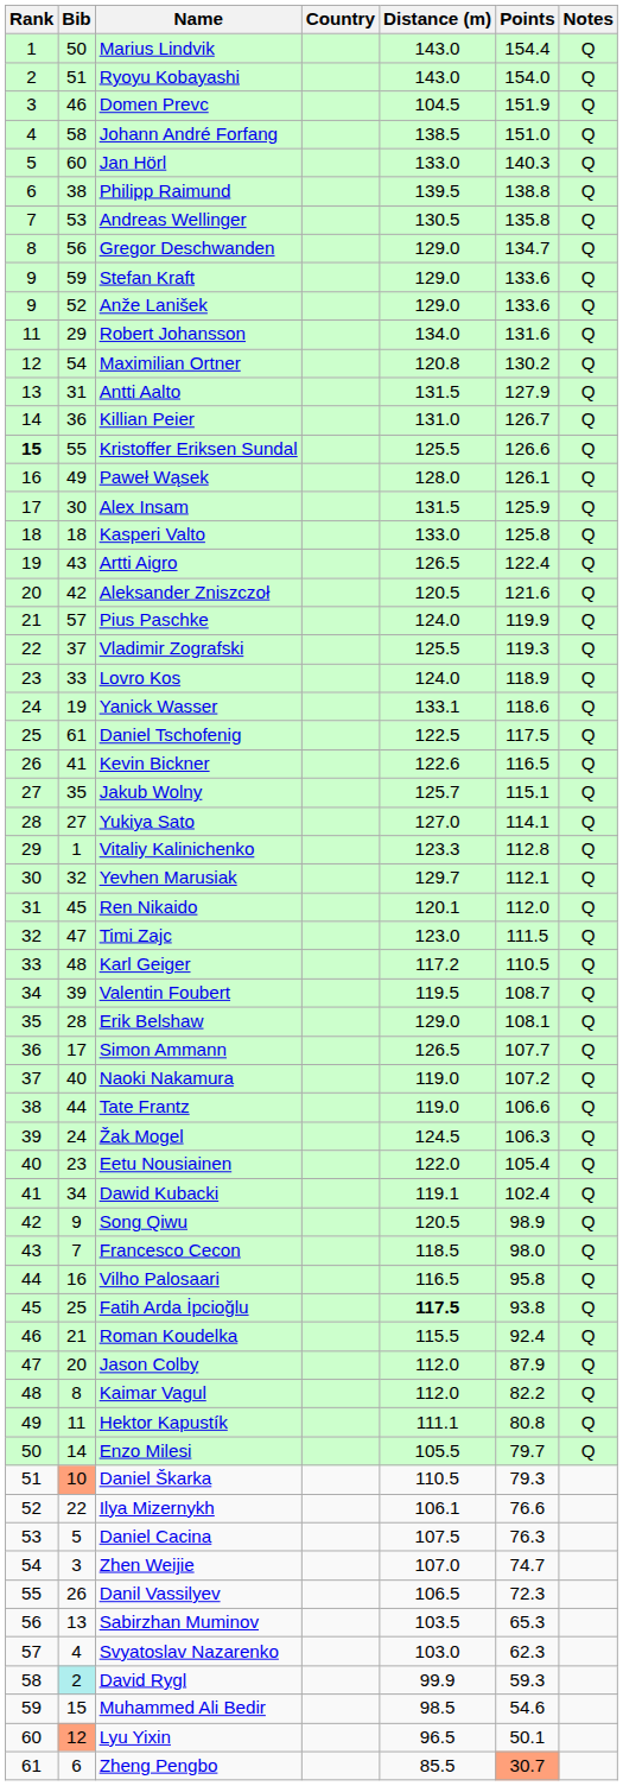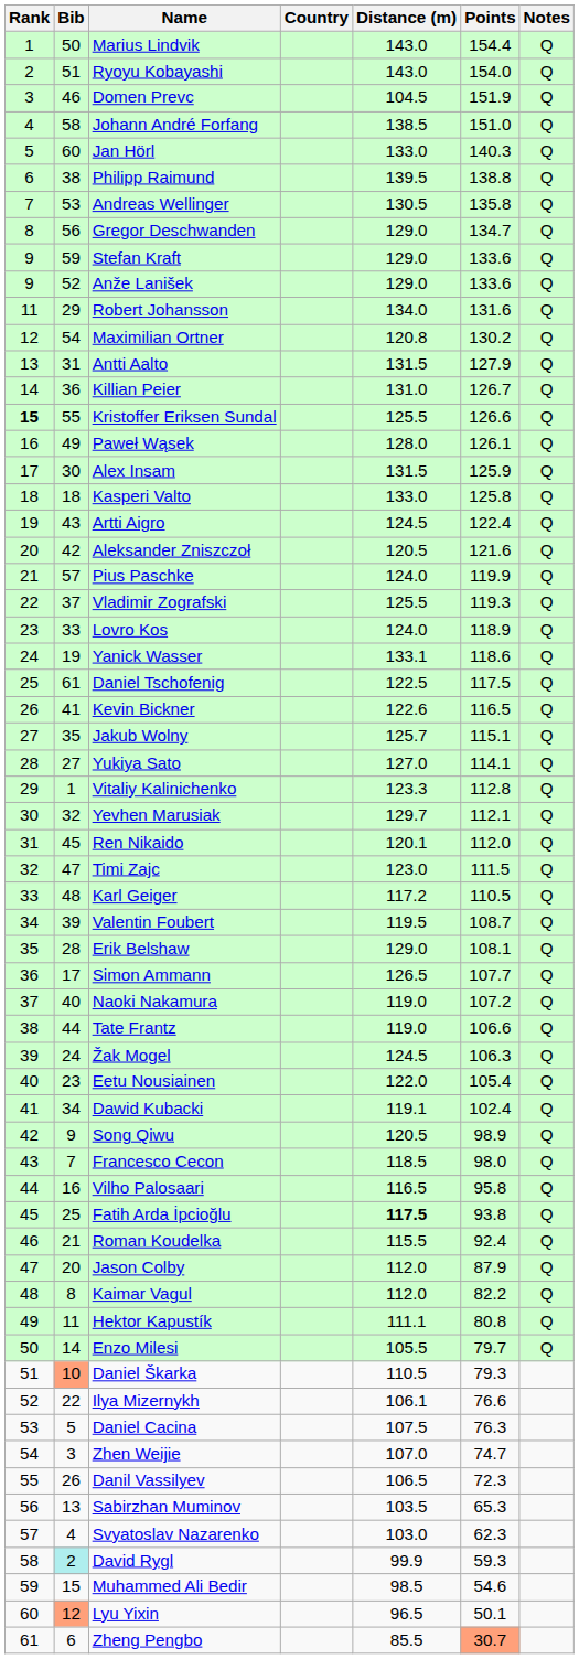 <table class="wikitable sortable" style="text-align:center">
 <tr>
 <th>Rank</th>
 <th>Bib</th>
 <th>Name</th>
 <th>Country</th>
 <th>Distance (m)</th>
 <th>Points</th>
 <th>Notes</th>
 </tr>
 <tr bgcolor=ccffcc>
 <td>1</td>
 <td>50</td>
 <td align=left><a href='#'>Marius Lindvik</a></td>
 <td align=left></td>
 <td>143.0</td>
 <td>154.4</td>
 <td>Q</td>
 </tr>
 <tr bgcolor=ccffcc>
 <td>2</td>
 <td>51</td>
 <td align=left><a href='#'>Ryoyu Kobayashi</a></td>
 <td align=left></td>
 <td>143.0</td>
 <td>154.0</td>
 <td>Q</td>
 </tr>
 <tr bgcolor=ccffcc>
 <td>3</td>
 <td>46</td>
 <td align=left><a href='#'>Domen Prevc</a></td>
 <td align=left></td>
 <td>104.5</td>
 <td>151.9</td>
 <td>Q</td>
 </tr>
 <tr bgcolor=ccffcc>
 <td>4</td>
 <td>58</td>
 <td align=left><a href='#'>Johann André Forfang</a></td>
 <td align=left></td>
 <td>138.5</td>
 <td>151.0</td>
 <td>Q</td>
 </tr>
 <tr bgcolor=ccffcc>
 <td>5</td>
 <td>60</td>
 <td align=left><a href='#'>Jan Hörl</a></td>
 <td align=left></td>
 <td>133.0</td>
 <td>140.3</td>
 <td>Q</td>
 </tr>
 <tr bgcolor=ccffcc>
 <td>6</td>
 <td>38</td>
 <td align=left><a href='#'>Philipp Raimund</a></td>
 <td align=left></td>
 <td>139.5</td>
 <td>138.8</td>
 <td>Q</td>
 </tr>
 <tr bgcolor=ccffcc>
 <td>7</td>
 <td>53</td>
 <td align=left><a href='#'>Andreas Wellinger</a></td>
 <td align=left></td>
 <td>130.5</td>
 <td>135.8</td>
 <td>Q</td>
 </tr>
 <tr bgcolor=ccffcc>
 <td>8</td>
 <td>56</td>
 <td align=left><a href='#'>Gregor Deschwanden</a></td>
 <td align=left></td>
 <td>129.0</td>
 <td>134.7</td>
 <td>Q</td>
 </tr>
 <tr bgcolor=ccffcc>
 <td>9</td>
 <td>59</td>
 <td align=left><a href='#'>Stefan Kraft</a></td>
 <td align=left></td>
 <td>129.0</td>
 <td>133.6</td>
 <td>Q</td>
 </tr>
 <tr bgcolor=ccffcc>
 <td>9</td>
 <td>52</td>
 <td align=left><a href='#'>Anže Lanišek</a></td>
 <td align=left></td>
 <td>129.0</td>
 <td>133.6</td>
 <td>Q</td>
 </tr>
 <tr bgcolor=ccffcc>
 <td>11</td>
 <td>29</td>
 <td align=left><a href='#'>Robert Johansson</a></td>
 <td align=left></td>
 <td>134.0</td>
 <td>131.6</td>
 <td>Q</td>
 </tr>
 <tr bgcolor=ccffcc>
 <td>12</td>
 <td>54</td>
 <td align=left><a href='#'>Maximilian Ortner</a></td>
 <td align=left></td>
 <td>120.8</td>
 <td>130.2</td>
 <td>Q</td>
 </tr>
 <tr bgcolor=ccffcc>
 <td>13</td>
 <td>31</td>
 <td align=left><a href='#'>Antti Aalto</a></td>
 <td align=left></td>
 <td>131.5</td>
 <td>127.9</td>
 <td>Q</td>
 </tr>
 <tr bgcolor=ccffcc>
 <td>14</td>
 <td>36</td>
 <td align=left><a href='#'>Killian Peier</a></td>
 <td align=left></td>
 <td>131.0</td>
 <td>126.7</td>
 <td>Q</td>
 </tr>
 <tr bgcolor=ccffcc>
 <td><strong>15</strong></td>
 <td>55</td>
 <td align=left><a href='#'>Kristoffer Eriksen Sundal</a></td>
 <td align=left></td>
 <td>125.5</td>
 <td>126.6</td>
 <td>Q</td>
 </tr>
 <tr bgcolor=ccffcc>
 <td>16</td>
 <td>49</td>
 <td align=left><a href='#'>Paweł Wąsek</a></td>
 <td align=left></td>
 <td>128.0</td>
 <td>126.1</td>
 <td>Q</td>
 </tr>
 <tr bgcolor=ccffcc>
 <td>17</td>
 <td>30</td>
 <td align=left><a href='#'>Alex Insam</a></td>
 <td align=left></td>
 <td>131.5</td>
 <td>125.9</td>
 <td>Q</td>
 </tr>
 <tr bgcolor=ccffcc>
 <td>18</td>
 <td>18</td>
 <td align=left><a href='#'>Kasperi Valto</a></td>
 <td align=left></td>
 <td>133.0</td>
 <td>125.8</td>
 <td>Q</td>
 </tr>
 <tr bgcolor=ccffcc>
 <td>19</td>
 <td>43</td>
 <td align=left><a href='#'>Artti Aigro</a></td>
 <td align=left></td>
-<td>126.5</td>
+<td>124.5</td>
 <td>122.4</td>
 <td>Q</td>
 </tr>
 <tr bgcolor=ccffcc>
 <td>20</td>
 <td>42</td>
 <td align=left><a href='#'>Aleksander Zniszczoł</a></td>
 <td align=left></td>
 <td>120.5</td>
 <td>121.6</td>
 <td>Q</td>
 </tr>
 <tr bgcolor=ccffcc>
 <td>21</td>
 <td>57</td>
 <td align=left><a href='#'>Pius Paschke</a></td>
 <td align=left></td>
 <td>124.0</td>
 <td>119.9</td>
 <td>Q</td>
 </tr>
 <tr bgcolor=ccffcc>
 <td>22</td>
 <td>37</td>
 <td align=left><a href='#'>Vladimir Zografski</a></td>
 <td align=left></td>
 <td>125.5</td>
 <td>119.3</td>
 <td>Q</td>
 </tr>
 <tr bgcolor=ccffcc>
 <td>23</td>
 <td>33</td>
 <td align=left><a href='#'>Lovro Kos</a></td>
 <td align=left></td>
 <td>124.0</td>
 <td>118.9</td>
 <td>Q</td>
 </tr>
 <tr bgcolor=ccffcc>
 <td>24</td>
 <td>19</td>
 <td align=left><a href='#'>Yanick Wasser</a></td>
 <td align=left></td>
 <td>133.1</td>
 <td>118.6</td>
 <td>Q</td>
 </tr>
 <tr bgcolor=ccffcc>
 <td>25</td>
 <td>61</td>
 <td align=left><a href='#'>Daniel Tschofenig</a></td>
 <td align=left></td>
 <td>122.5</td>
 <td>117.5</td>
 <td>Q</td>
 </tr>
 <tr bgcolor=ccffcc>
 <td>26</td>
 <td>41</td>
 <td align=left><a href='#'>Kevin Bickner</a></td>
 <td align=left></td>
 <td>122.6</td>
 <td>116.5</td>
 <td>Q</td>
 </tr>
 <tr bgcolor=ccffcc>
 <td>27</td>
 <td>35</td>
 <td align=left><a href='#'>Jakub Wolny</a></td>
 <td align=left></td>
 <td>125.7</td>
 <td>115.1</td>
 <td>Q</td>
 </tr>
 <tr bgcolor=ccffcc>
 <td>28</td>
 <td>27</td>
 <td align=left><a href='#'>Yukiya Sato</a></td>
 <td align=left></td>
 <td>127.0</td>
 <td>114.1</td>
 <td>Q</td>
 </tr>
 <tr bgcolor=ccffcc>
 <td>29</td>
 <td>1</td>
 <td align=left><a href='#'>Vitaliy Kalinichenko</a></td>
 <td align=left></td>
 <td>123.3</td>
 <td>112.8</td>
 <td>Q</td>
 </tr>
 <tr bgcolor=ccffcc>
 <td>30</td>
 <td>32</td>
 <td align=left><a href='#'>Yevhen Marusiak</a></td>
 <td align=left></td>
 <td>129.7</td>
 <td>112.1</td>
 <td>Q</td>
 </tr>
 <tr bgcolor=ccffcc>
 <td>31</td>
 <td>45</td>
 <td align=left><a href='#'>Ren Nikaido</a></td>
 <td align=left></td>
 <td>120.1</td>
 <td>112.0</td>
 <td>Q</td>
 </tr>
 <tr bgcolor=ccffcc>
 <td>32</td>
 <td>47</td>
 <td align=left><a href='#'>Timi Zajc</a></td>
 <td align=left></td>
 <td>123.0</td>
 <td>111.5</td>
 <td>Q</td>
 </tr>
 <tr bgcolor=ccffcc>
 <td>33</td>
 <td>48</td>
 <td align=left><a href='#'>Karl Geiger</a></td>
 <td align=left></td>
 <td>117.2</td>
 <td>110.5</td>
 <td>Q</td>
 </tr>
 <tr bgcolor=ccffcc>
 <td>34</td>
 <td>39</td>
 <td align=left><a href='#'>Valentin Foubert</a></td>
 <td align=left></td>
 <td>119.5</td>
 <td>108.7</td>
 <td>Q</td>
 </tr>
 <tr bgcolor=ccffcc>
 <td>35</td>
 <td>28</td>
 <td align=left><a href='#'>Erik Belshaw</a></td>
 <td align=left></td>
 <td>129.0</td>
 <td>108.1</td>
 <td>Q</td>
 </tr>
 <tr bgcolor=ccffcc>
 <td>36</td>
 <td>17</td>
 <td align=left><a href='#'>Simon Ammann</a></td>
 <td align=left></td>
 <td>126.5</td>
 <td>107.7</td>
 <td>Q</td>
 </tr>
 <tr bgcolor=ccffcc>
 <td>37</td>
 <td>40</td>
 <td align=left><a href='#'>Naoki Nakamura</a></td>
 <td align=left></td>
 <td>119.0</td>
 <td>107.2</td>
 <td>Q</td>
 </tr>
 <tr bgcolor=ccffcc>
 <td>38</td>
 <td>44</td>
 <td align=left><a href='#'>Tate Frantz</a></td>
 <td align=left></td>
 <td>119.0</td>
 <td>106.6</td>
 <td>Q</td>
 </tr>
 <tr bgcolor=ccffcc>
 <td>39</td>
 <td>24</td>
 <td align=left><a href='#'>Žak Mogel</a></td>
 <td align=left></td>
 <td>124.5</td>
 <td>106.3</td>
 <td>Q</td>
 </tr>
 <tr bgcolor=ccffcc>
 <td>40</td>
 <td>23</td>
 <td align=left><a href='#'>Eetu Nousiainen</a></td>
 <td align=left></td>
 <td>122.0</td>
 <td>105.4</td>
 <td>Q</td>
 </tr>
 <tr bgcolor=ccffcc>
 <td>41</td>
 <td>34</td>
 <td align=left><a href='#'>Dawid Kubacki</a></td>
 <td align=left></td>
 <td>119.1</td>
 <td>102.4</td>
 <td>Q</td>
 </tr>
 <tr bgcolor=ccffcc>
 <td>42</td>
 <td>9</td>
 <td align=left><a href='#'>Song Qiwu</a></td>
 <td align=left></td>
 <td>120.5</td>
 <td>98.9</td>
 <td>Q</td>
 </tr>
 <tr bgcolor=ccffcc>
 <td>43</td>
 <td>7</td>
 <td align=left><a href='#'>Francesco Cecon</a></td>
 <td align=left></td>
 <td>118.5</td>
 <td>98.0</td>
 <td>Q</td>
 </tr>
 <tr bgcolor=ccffcc>
 <td>44</td>
 <td>16</td>
 <td align=left><a href='#'>Vilho Palosaari</a></td>
 <td align=left></td>
 <td>116.5</td>
 <td>95.8</td>
 <td>Q</td>
 </tr>
 <tr bgcolor=ccffcc>
 <td>45</td>
 <td>25</td>
 <td align=left><a href='#'>Fatih Arda İpcioğlu</a></td>
 <td align=left></td>
 <td><strong>117.5</strong></td>
 <td>93.8</td>
 <td>Q</td>
 </tr>
 <tr bgcolor=ccffcc>
 <td>46</td>
 <td>21</td>
 <td align=left><a href='#'>Roman Koudelka</a></td>
 <td align=left></td>
 <td>115.5</td>
 <td>92.4</td>
 <td>Q</td>
 </tr>
 <tr bgcolor=ccffcc>
 <td>47</td>
 <td>20</td>
 <td align=left><a href='#'>Jason Colby</a></td>
 <td align=left></td>
 <td>112.0</td>
 <td>87.9</td>
 <td>Q</td>
 </tr>
 <tr bgcolor=ccffcc>
 <td>48</td>
 <td>8</td>
 <td align=left><a href='#'>Kaimar Vagul</a></td>
 <td align=left></td>
 <td>112.0</td>
 <td>82.2</td>
 <td>Q</td>
 </tr>
 <tr bgcolor=ccffcc>
 <td>49</td>
 <td>11</td>
 <td align=left><a href='#'>Hektor Kapustík</a></td>
 <td align=left></td>
 <td>111.1</td>
 <td>80.8</td>
 <td>Q</td>
 </tr>
 <tr bgcolor=ccffcc>
 <td>50</td>
 <td>14</td>
 <td align=left><a href='#'>Enzo Milesi</a></td>
 <td align=left></td>
 <td>105.5</td>
 <td>79.7</td>
 <td>Q</td>
 </tr>
 <tr>
 <td>51</td>
 <td style="background: lightsalmon;">10</td>
 <td align=left><a href='#'>Daniel Škarka</a></td>
 <td align=left></td>
 <td>110.5</td>
 <td>79.3</td>
 <td></td>
 </tr>
 <tr>
 <td>52</td>
 <td>22</td>
 <td align=left><a href='#'>Ilya Mizernykh</a></td>
 <td align=left></td>
 <td>106.1</td>
 <td>76.6</td>
 <td></td>
 </tr>
 <tr>
 <td>53</td>
 <td>5</td>
 <td align=left><a href='#'>Daniel Cacina</a></td>
 <td align=left></td>
 <td>107.5</td>
 <td>76.3</td>
 <td></td>
 </tr>
 <tr>
 <td>54</td>
 <td>3</td>
 <td align=left><a href='#'>Zhen Weijie</a></td>
 <td align=left></td>
 <td>107.0</td>
 <td>74.7</td>
 <td></td>
 </tr>
 <tr>
 <td>55</td>
 <td>26</td>
 <td align=left><a href='#'>Danil Vassilyev</a></td>
 <td align=left></td>
 <td>106.5</td>
 <td>72.3</td>
 <td></td>
 </tr>
 <tr>
 <td>56</td>
 <td>13</td>
 <td align=left><a href='#'>Sabirzhan Muminov</a></td>
 <td align=left></td>
 <td>103.5</td>
 <td>65.3</td>
 <td></td>
 </tr>
 <tr>
 <td>57</td>
 <td>4</td>
 <td align=left><a href='#'>Svyatoslav Nazarenko</a></td>
 <td align=left></td>
 <td>103.0</td>
 <td>62.3</td>
 <td></td>
 </tr>
 <tr>
 <td>58</td>
 <td style="background: paleturquoise;">2</td>
 <td align=left><a href='#'>David Rygl</a></td>
 <td align=left></td>
 <td>99.9</td>
 <td>59.3</td>
 <td></td>
 </tr>
 <tr>
 <td>59</td>
 <td>15</td>
 <td align=left><a href='#'>Muhammed Ali Bedir</a></td>
 <td align=left></td>
 <td>98.5</td>
 <td>54.6</td>
 <td></td>
 </tr>
 <tr>
 <td>60</td>
 <td style="background: lightsalmon;">12</td>
 <td align=left><a href='#'>Lyu Yixin</a></td>
 <td align=left></td>
 <td>96.5</td>
 <td>50.1</td>
 <td></td>
 </tr>
 <tr>
 <td>61</td>
 <td>6</td>
 <td align=left><a href='#'>Zheng Pengbo</a></td>
 <td align=left></td>
 <td>85.5</td>
 <td style="background: lightsalmon;">30.7</td>
 <td></td>
 </tr>
 </table>
